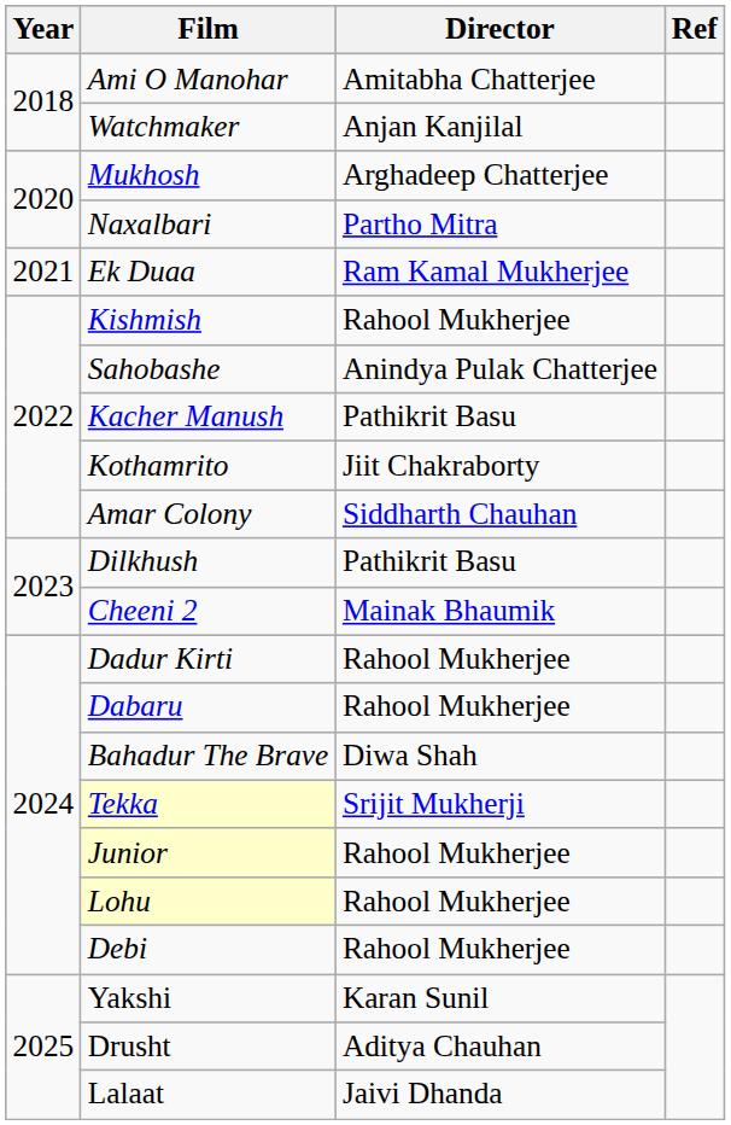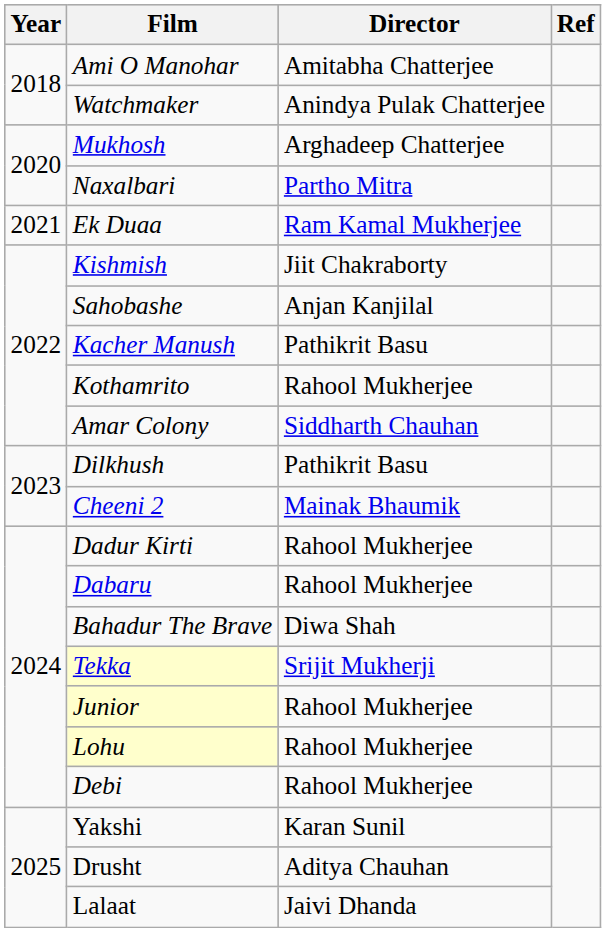 <table class="wikitable sortable">
 <tr>
 <th>Year</th>
 <th>Film</th>
 <th>Director</th>
 <th>Ref</th>
 </tr>
 <tr>
 <td rowspan="2">2018</td>
 <td><em>Ami O Manohar</em></td>
 <td>Amitabha Chatterjee</td>
 <td></td>
 </tr>
 <tr>
 <td><em>Watchmaker</em></td>
-<td>Anjan Kanjilal</td>
+<td>Anindya Pulak Chatterjee</td>
 <td></td>
 </tr>
 <tr>
 <td rowspan="2">2020</td>
 <td><em><a href='#'>Mukhosh</a></em></td>
 <td>Arghadeep Chatterjee</td>
 <td></td>
 </tr>
 <tr>
 <td><em>Naxalbari</em></td>
 <td><a href='#'>Partho Mitra</a></td>
 <td></td>
 </tr>
 <tr>
 <td>2021</td>
 <td><em>Ek Duaa</em></td>
 <td><a href='#'>Ram Kamal Mukherjee</a></td>
 <td></td>
 </tr>
 <tr>
 <td rowspan="5">2022</td>
 <td><em><a href='#'>Kishmish</a></em></td>
-<td>Rahool Mukherjee</td>
+<td>Jiit Chakraborty</td>
 <td></td>
 </tr>
 <tr>
 <td><em>Sahobashe</em></td>
-<td>Anindya Pulak Chatterjee</td>
+<td>Anjan Kanjilal</td>
 <td></td>
 </tr>
 <tr>
 <td><em><a href='#'>Kacher Manush</a></em></td>
 <td>Pathikrit Basu</td>
 <td></td>
 </tr>
 <tr>
 <td><em>Kothamrito</em></td>
-<td>Jiit Chakraborty</td>
+<td>Rahool Mukherjee</td>
 <td></td>
 </tr>
 <tr>
 <td><em>Amar Colony</em></td>
 <td><a href='#'>Siddharth Chauhan</a></td>
 <td></td>
 </tr>
 <tr>
 <td rowspan="2">2023</td>
 <td><em>Dilkhush</em></td>
 <td>Pathikrit Basu</td>
 <td></td>
 </tr>
 <tr>
 <td><em><a href='#'>Cheeni 2</a></em></td>
 <td><a href='#'>Mainak Bhaumik</a></td>
 <td></td>
 </tr>
 <tr>
 <td rowspan="7">2024</td>
 <td><em>Dadur Kirti</em></td>
 <td>Rahool Mukherjee</td>
 <td></td>
 </tr>
 <tr>
 <td><em><a href='#'>Dabaru</a></em></td>
 <td>Rahool Mukherjee</td>
 <td></td>
 </tr>
 <tr>
 <td><em>Bahadur The Brave</em></td>
 <td>Diwa Shah</td>
 <td></td>
 </tr>
 <tr>
 <td style="background:#ffc;"><em><a href='#'>Tekka</a></em></td>
 <td><a href='#'>Srijit Mukherji</a></td>
 <td></td>
 </tr>
 <tr>
 <td style="background:#ffc;"><em>Junior</em></td>
 <td>Rahool Mukherjee</td>
 <td></td>
 </tr>
 <tr>
 <td style="background:#ffc;"><em>Lohu</em></td>
 <td>Rahool Mukherjee</td>
 <td></td>
 </tr>
 <tr>
 <td><em>Debi</em></td>
 <td>Rahool Mukherjee</td>
 <td></td>
 </tr>
 <tr>
 <td rowspan="3">2025</td>
 <td>Yakshi</td>
 <td>Karan Sunil</td>
 </tr>
 <tr>
 <td>Drusht</td>
 <td>Aditya Chauhan</td>
 </tr>
 <tr>
 <td>Lalaat</td>
 <td>Jaivi Dhanda</td>
 </tr>
 </table>
